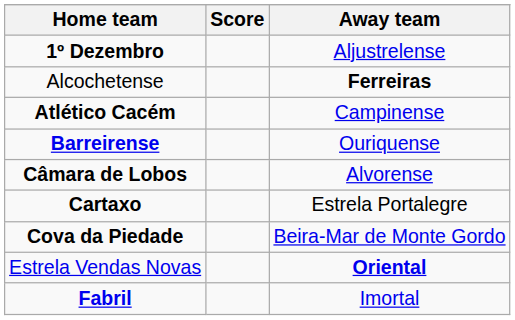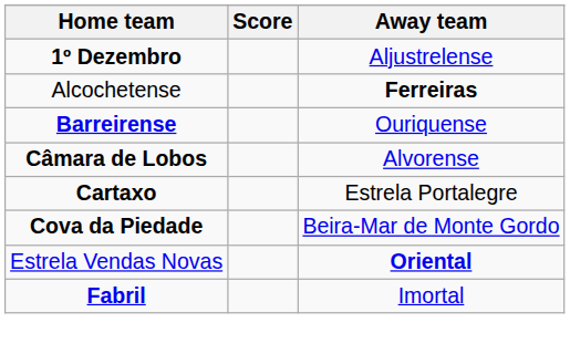 <table class="wikitable" style="text-align: center">
 <tr>
 </tr>
 <tr>
 <th>Home team</th>
 <th>Score</th>
 <th>Away team</th>
 </tr>
 <tr>
 <td><strong>1º Dezembro</strong> </td>
 <td></td>
 <td><a href='#'>Aljustrelense</a> </td>
 </tr>
 <tr>
 <td>Alcochetense </td>
 <td></td>
 <td><strong>Ferreiras</strong> </td>
-</tr>
-<tr>
-<td><strong>Atlético Cacém</strong> </td>
-<td></td>
-<td><a href='#'>Campinense</a> </td>
 </tr>
 <tr>
 <td><strong><a href='#'>Barreirense</a></strong> </td>
 <td></td>
 <td><a href='#'>Ouriquense</a> </td>
 </tr>
 <tr>
 <td><strong>Câmara de Lobos</strong> </td>
 <td></td>
 <td><a href='#'>Alvorense</a> </td>
 </tr>
 <tr>
 <td><strong>Cartaxo</strong> </td>
 <td></td>
 <td>Estrela Portalegre </td>
 </tr>
 <tr>
 <td><strong>Cova da Piedade</strong> </td>
 <td></td>
 <td><a href='#'>Beira-Mar de Monte Gordo</a> </td>
 </tr>
 <tr>
 <td><a href='#'>Estrela Vendas Novas</a> </td>
 <td></td>
 <td><strong><a href='#'>Oriental</a></strong> </td>
 </tr>
 <tr>
 <td><strong><a href='#'>Fabril</a></strong> </td>
 <td></td>
 <td><a href='#'>Imortal</a> </td>
 </tr>
 </table>
